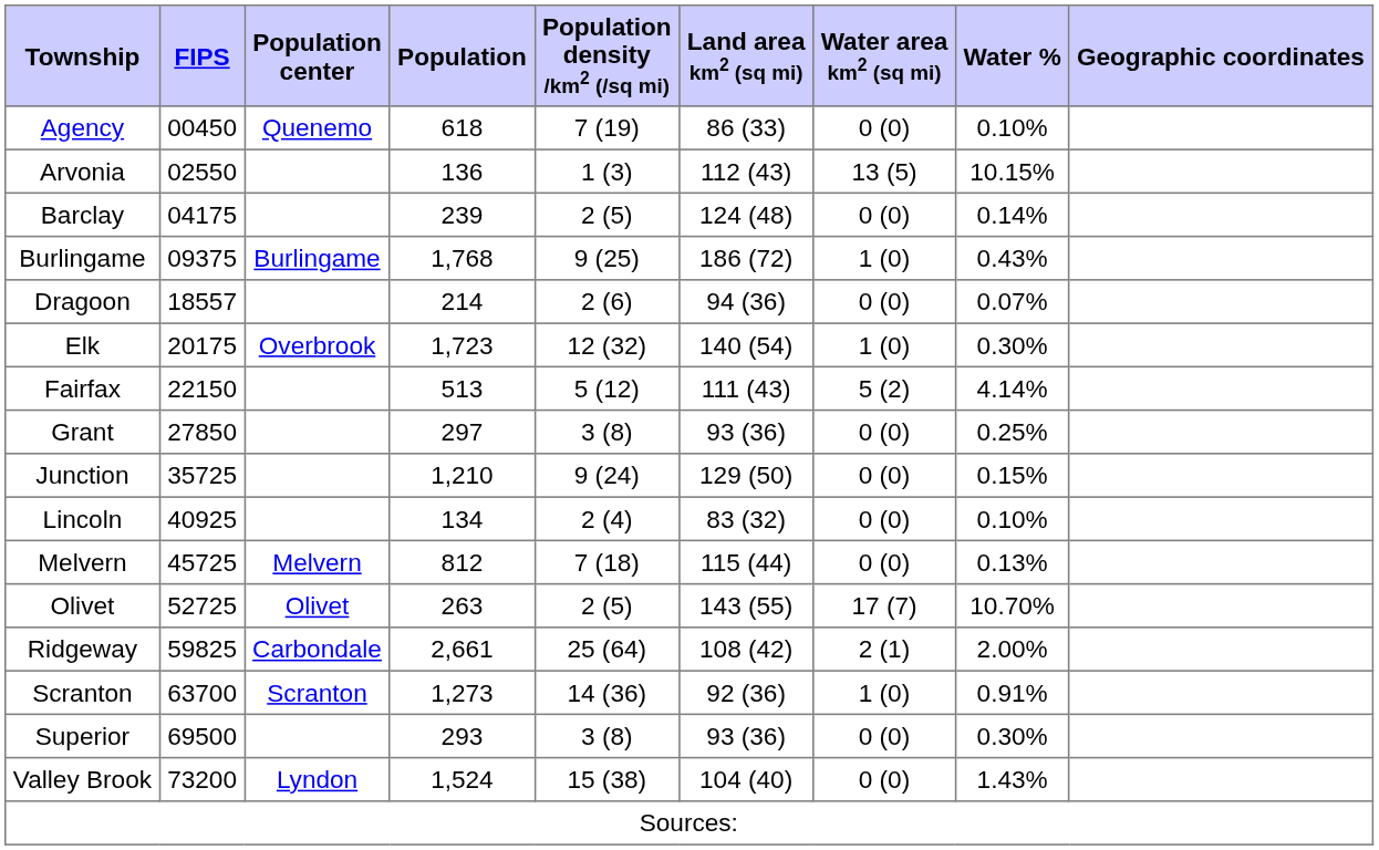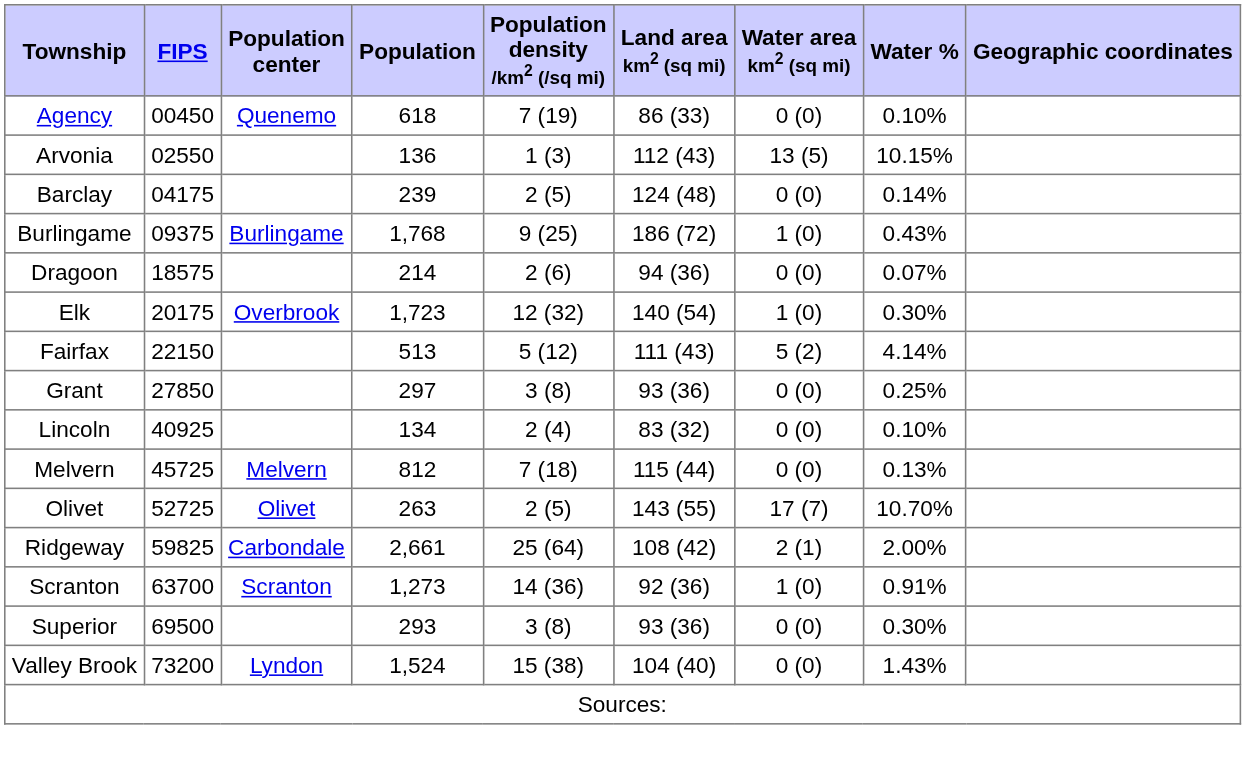 <table class="toccolours" border=1 cellspacing=0 cellpadding=4 style="text-align:center; border-collapse:collapse; font-size:90%;">
 <tr style="background:#ccccff">
 <th>Township</th>
 <th><a href='#'>FIPS</a></th>
 <th>Population<br>center</th>
 <th>Population</th>
 <th>Population<br>density<br><small>/km<sup>2</sup> (/sq mi)</small></th>
 <th>Land area<br><small>km<sup>2</sup> (sq mi)</small></th>
 <th>Water area<br><small>km<sup>2</sup> (sq mi)</small></th>
 <th>Water %</th>
 <th>Geographic coordinates</th>
 </tr>
 <tr>
 <td><a href='#'>Agency</a></td>
 <td>00450</td>
 <td><a href='#'>Quenemo</a></td>
 <td>618</td>
 <td>7 (19)</td>
 <td>86 (33)</td>
 <td>0 (0)</td>
 <td>0.10%</td>
 <td></td>
 </tr>
 <tr>
 <td>Arvonia</td>
 <td>02550</td>
 <td></td>
 <td>136</td>
 <td>1 (3)</td>
 <td>112 (43)</td>
 <td>13 (5)</td>
 <td>10.15%</td>
 <td></td>
 </tr>
 <tr>
 <td>Barclay</td>
 <td>04175</td>
 <td></td>
 <td>239</td>
 <td>2 (5)</td>
 <td>124 (48)</td>
 <td>0 (0)</td>
 <td>0.14%</td>
 <td></td>
 </tr>
 <tr>
 <td>Burlingame</td>
 <td>09375</td>
 <td><a href='#'>Burlingame</a></td>
 <td>1,768</td>
 <td>9 (25)</td>
 <td>186 (72)</td>
 <td>1 (0)</td>
 <td>0.43%</td>
 <td></td>
 </tr>
 <tr>
 <td>Dragoon</td>
-<td>18557</td>
+<td>18575</td>
 <td></td>
 <td>214</td>
 <td>2 (6)</td>
 <td>94 (36)</td>
 <td>0 (0)</td>
 <td>0.07%</td>
 <td></td>
 </tr>
 <tr>
 <td>Elk</td>
 <td>20175</td>
 <td><a href='#'>Overbrook</a></td>
 <td>1,723</td>
 <td>12 (32)</td>
 <td>140 (54)</td>
 <td>1 (0)</td>
 <td>0.30%</td>
 <td></td>
 </tr>
 <tr>
 <td>Fairfax</td>
 <td>22150</td>
 <td></td>
 <td>513</td>
 <td>5 (12)</td>
 <td>111 (43)</td>
 <td>5 (2)</td>
 <td>4.14%</td>
 <td></td>
 </tr>
 <tr>
 <td>Grant</td>
 <td>27850</td>
 <td></td>
 <td>297</td>
 <td>3 (8)</td>
 <td>93 (36)</td>
 <td>0 (0)</td>
 <td>0.25%</td>
-<td></td>
-</tr>
-<tr>
-<td>Junction</td>
-<td>35725</td>
-<td></td>
-<td>1,210</td>
-<td>9 (24)</td>
-<td>129 (50)</td>
-<td>0 (0)</td>
-<td>0.15%</td>
 <td></td>
 </tr>
 <tr>
 <td>Lincoln</td>
 <td>40925</td>
 <td></td>
 <td>134</td>
 <td>2 (4)</td>
 <td>83 (32)</td>
 <td>0 (0)</td>
 <td>0.10%</td>
 <td></td>
 </tr>
 <tr>
 <td>Melvern</td>
 <td>45725</td>
 <td><a href='#'>Melvern</a></td>
 <td>812</td>
 <td>7 (18)</td>
 <td>115 (44)</td>
 <td>0 (0)</td>
 <td>0.13%</td>
 <td></td>
 </tr>
 <tr>
 <td>Olivet</td>
 <td>52725</td>
 <td><a href='#'>Olivet</a></td>
 <td>263</td>
 <td>2 (5)</td>
 <td>143 (55)</td>
 <td>17 (7)</td>
 <td>10.70%</td>
 <td></td>
 </tr>
 <tr>
 <td>Ridgeway</td>
 <td>59825</td>
 <td><a href='#'>Carbondale</a></td>
 <td>2,661</td>
 <td>25 (64)</td>
 <td>108 (42)</td>
 <td>2 (1)</td>
 <td>2.00%</td>
 <td></td>
 </tr>
 <tr>
 <td>Scranton</td>
 <td>63700</td>
 <td><a href='#'>Scranton</a></td>
 <td>1,273</td>
 <td>14 (36)</td>
 <td>92 (36)</td>
 <td>1 (0)</td>
 <td>0.91%</td>
 <td></td>
 </tr>
 <tr>
 <td>Superior</td>
 <td>69500</td>
 <td></td>
 <td>293</td>
 <td>3 (8)</td>
 <td>93 (36)</td>
 <td>0 (0)</td>
 <td>0.30%</td>
 <td></td>
 </tr>
 <tr>
 <td>Valley Brook</td>
 <td>73200</td>
 <td><a href='#'>Lyndon</a></td>
 <td>1,524</td>
 <td>15 (38)</td>
 <td>104 (40)</td>
 <td>0 (0)</td>
 <td>1.43%</td>
 <td></td>
 </tr>
 <tr>
 <td colspan=9>Sources: </td>
 </tr>
 </table>
